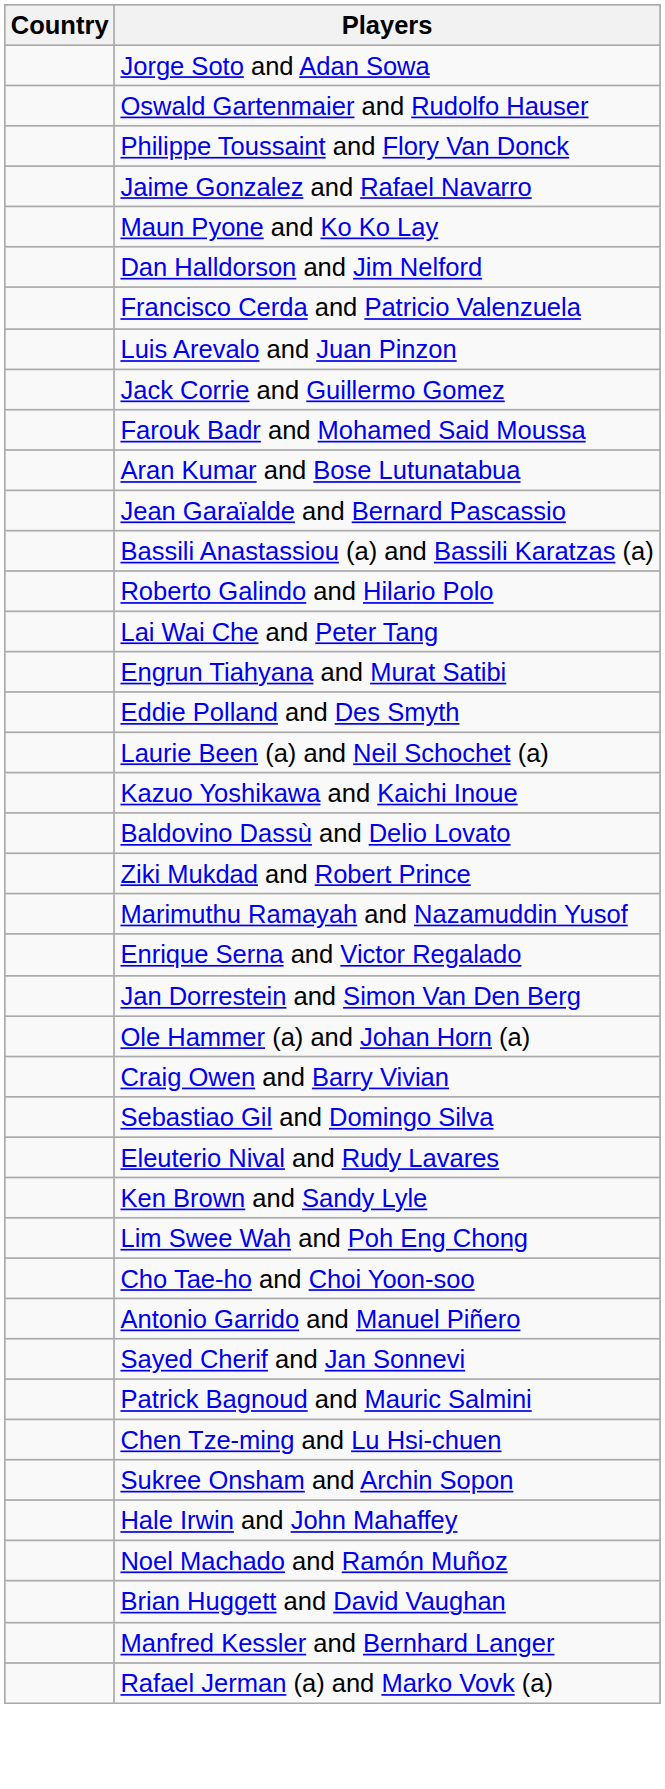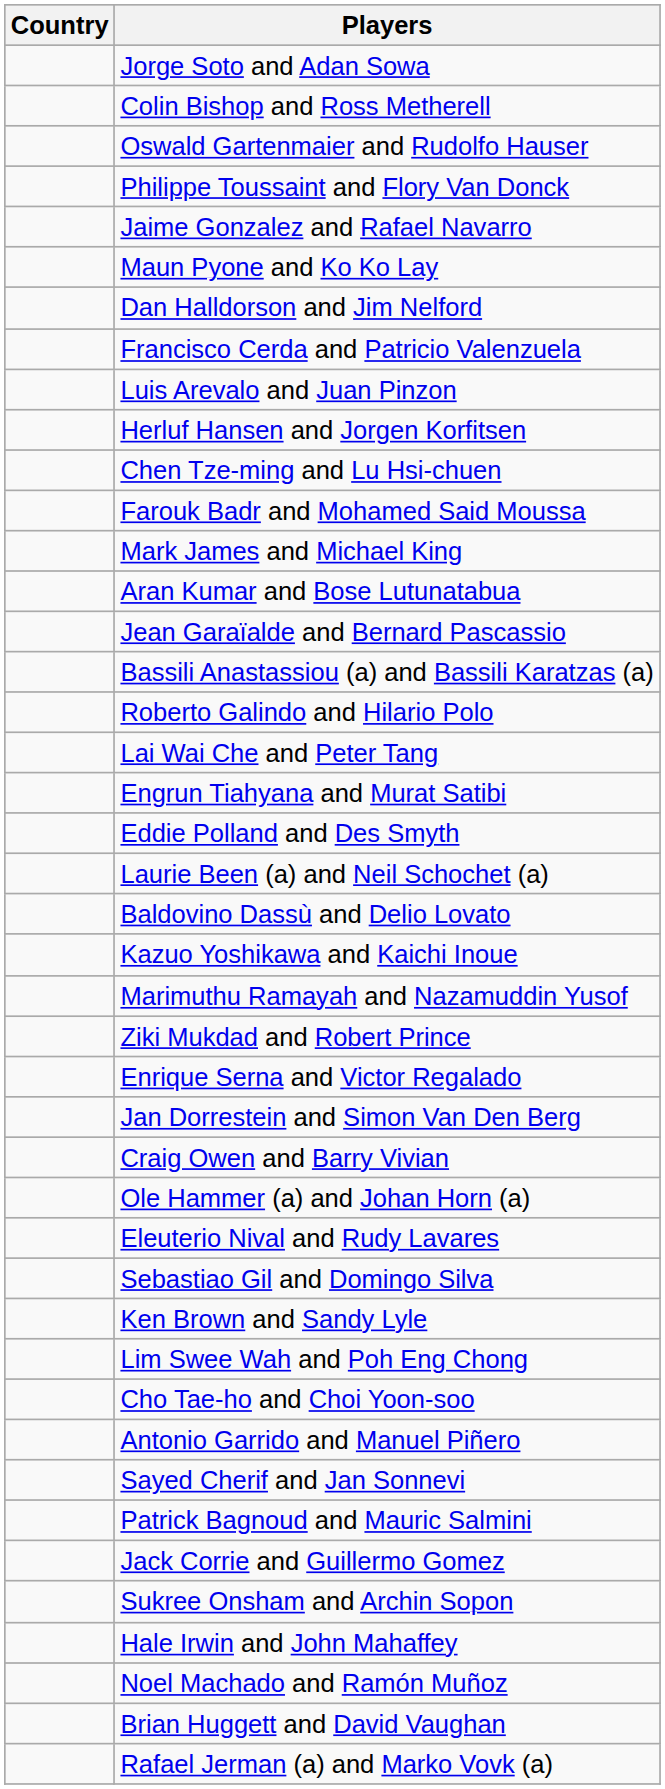 <table class="wikitable" style="font-size:95%;">
 <tr>
 <th>Country</th>
 <th>Players</th>
 </tr>
 <tr>
 <td></td>
 <td><a href='#'>Jorge Soto</a> and <a href='#'>Adan Sowa</a></td>
+</tr>
+<tr>
+<td></td>
+<td><a href='#'>Colin Bishop</a> and <a href='#'>Ross Metherell</a></td>
 </tr>
 <tr>
 <td></td>
 <td><a href='#'>Oswald Gartenmaier</a> and <a href='#'>Rudolfo Hauser</a></td>
 </tr>
 <tr>
 <td></td>
 <td><a href='#'>Philippe Toussaint</a> and <a href='#'>Flory Van Donck</a></td>
 </tr>
 <tr>
 <td></td>
 <td><a href='#'>Jaime Gonzalez</a> and <a href='#'>Rafael Navarro</a></td>
 </tr>
 <tr>
 <td></td>
 <td><a href='#'>Maun Pyone</a> and <a href='#'>Ko Ko Lay</a></td>
 </tr>
 <tr>
 <td></td>
 <td><a href='#'>Dan Halldorson</a> and <a href='#'>Jim Nelford</a></td>
 </tr>
 <tr>
 <td></td>
 <td><a href='#'>Francisco Cerda</a> and <a href='#'>Patricio Valenzuela</a></td>
 </tr>
 <tr>
 <td></td>
 <td><a href='#'>Luis Arevalo</a> and <a href='#'>Juan Pinzon</a></td>
 </tr>
 <tr>
 <td></td>
-<td><a href='#'>Jack Corrie</a> and <a href='#'>Guillermo Gomez</a></td>
+<td><a href='#'>Herluf Hansen</a> and <a href='#'>Jorgen Korfitsen</a></td>
+</tr>
+<tr>
+<td></td>
+<td><a href='#'>Chen Tze-ming</a> and <a href='#'>Lu Hsi-chuen</a></td>
 </tr>
 <tr>
 <td></td>
 <td><a href='#'>Farouk Badr</a> and <a href='#'>Mohamed Said Moussa</a></td>
+</tr>
+<tr>
+<td></td>
+<td><a href='#'>Mark James</a> and <a href='#'>Michael King</a></td>
 </tr>
 <tr>
 <td></td>
 <td><a href='#'>Aran Kumar</a> and <a href='#'>Bose Lutunatabua</a></td>
 </tr>
 <tr>
 <td></td>
 <td><a href='#'>Jean Garaïalde</a> and <a href='#'>Bernard Pascassio</a></td>
 </tr>
 <tr>
 <td></td>
 <td><a href='#'>Bassili Anastassiou</a> (a) and <a href='#'>Bassili Karatzas</a> (a)</td>
 </tr>
 <tr>
 <td></td>
 <td><a href='#'>Roberto Galindo</a> and <a href='#'>Hilario Polo</a></td>
 </tr>
 <tr>
 <td></td>
 <td><a href='#'>Lai Wai Che</a> and <a href='#'>Peter Tang</a></td>
 </tr>
 <tr>
 <td></td>
 <td><a href='#'>Engrun Tiahyana</a> and <a href='#'>Murat Satibi</a></td>
 </tr>
 <tr>
 <td></td>
 <td><a href='#'>Eddie Polland</a> and <a href='#'>Des Smyth</a></td>
 </tr>
 <tr>
 <td></td>
 <td><a href='#'>Laurie Been</a> (a) and <a href='#'>Neil Schochet</a> (a)</td>
 </tr>
 <tr>
 <td></td>
+<td><a href='#'>Baldovino Dassù</a> and <a href='#'>Delio Lovato</a></td>
+</tr>
+<tr>
+<td></td>
 <td><a href='#'>Kazuo Yoshikawa</a> and <a href='#'>Kaichi Inoue</a></td>
 </tr>
 <tr>
 <td></td>
-<td><a href='#'>Baldovino Dassù</a> and <a href='#'>Delio Lovato</a></td>
+<td><a href='#'>Marimuthu Ramayah</a> and <a href='#'>Nazamuddin Yusof</a></td>
 </tr>
 <tr>
 <td></td>
 <td><a href='#'>Ziki Mukdad</a> and <a href='#'>Robert Prince</a></td>
-</tr>
-<tr>
-<td></td>
-<td><a href='#'>Marimuthu Ramayah</a> and <a href='#'>Nazamuddin Yusof</a></td>
 </tr>
 <tr>
 <td></td>
 <td><a href='#'>Enrique Serna</a> and <a href='#'>Victor Regalado</a></td>
 </tr>
 <tr>
 <td></td>
 <td><a href='#'>Jan Dorrestein</a> and <a href='#'>Simon Van Den Berg</a></td>
 </tr>
 <tr>
 <td></td>
+<td><a href='#'>Craig Owen</a> and <a href='#'>Barry Vivian</a></td>
+</tr>
+<tr>
+<td></td>
 <td><a href='#'>Ole Hammer</a> (a) and <a href='#'>Johan Horn</a> (a)</td>
 </tr>
 <tr>
 <td></td>
-<td><a href='#'>Craig Owen</a> and <a href='#'>Barry Vivian</a></td>
+<td><a href='#'>Eleuterio Nival</a> and <a href='#'>Rudy Lavares</a></td>
 </tr>
 <tr>
 <td></td>
 <td><a href='#'>Sebastiao Gil</a> and <a href='#'>Domingo Silva</a></td>
-</tr>
-<tr>
-<td></td>
-<td><a href='#'>Eleuterio Nival</a> and <a href='#'>Rudy Lavares</a></td>
 </tr>
 <tr>
 <td></td>
 <td><a href='#'>Ken Brown</a> and <a href='#'>Sandy Lyle</a></td>
 </tr>
 <tr>
 <td></td>
 <td><a href='#'>Lim Swee Wah</a> and <a href='#'>Poh Eng Chong</a></td>
 </tr>
 <tr>
 <td></td>
 <td><a href='#'>Cho Tae-ho</a> and <a href='#'>Choi Yoon-soo</a></td>
 </tr>
 <tr>
 <td></td>
 <td><a href='#'>Antonio Garrido</a> and <a href='#'>Manuel Piñero</a></td>
 </tr>
 <tr>
 <td></td>
 <td><a href='#'>Sayed Cherif</a> and <a href='#'>Jan Sonnevi</a></td>
 </tr>
 <tr>
 <td></td>
 <td><a href='#'>Patrick Bagnoud</a> and <a href='#'>Mauric Salmini</a></td>
 </tr>
 <tr>
 <td></td>
-<td><a href='#'>Chen Tze-ming</a> and <a href='#'>Lu Hsi-chuen</a></td>
+<td><a href='#'>Jack Corrie</a> and <a href='#'>Guillermo Gomez</a></td>
 </tr>
 <tr>
 <td></td>
 <td><a href='#'>Sukree Onsham</a> and <a href='#'>Archin Sopon</a></td>
 </tr>
 <tr>
 <td></td>
 <td><a href='#'>Hale Irwin</a> and <a href='#'>John Mahaffey</a></td>
 </tr>
 <tr>
 <td></td>
 <td><a href='#'>Noel Machado</a> and <a href='#'>Ramón Muñoz</a></td>
 </tr>
 <tr>
 <td></td>
 <td><a href='#'>Brian Huggett</a> and <a href='#'>David Vaughan</a></td>
 </tr>
 <tr>
 <td></td>
-<td><a href='#'>Manfred Kessler</a> and <a href='#'>Bernhard Langer</a></td>
-</tr>
-<tr>
-<td></td>
 <td><a href='#'>Rafael Jerman</a> (a) and <a href='#'>Marko Vovk</a> (a)</td>
 </tr>
 </table>
